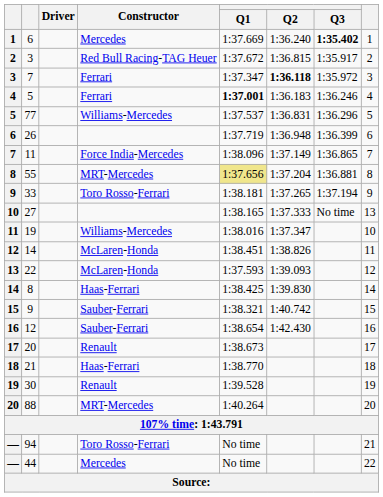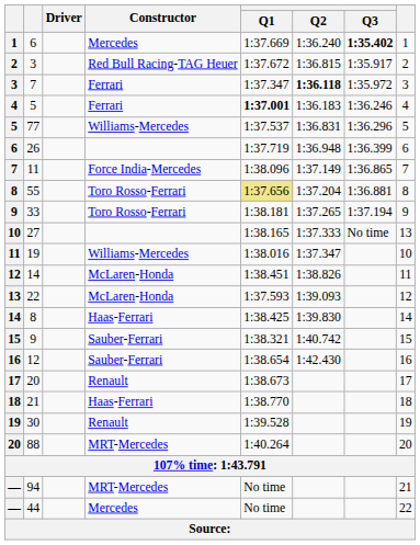 <table class="wikitable sortable" style="font-size: 85%;">
 <tr>
 <th rowspan="2"></th>
 <th rowspan="2"></th>
 <th rowspan="2">Driver</th>
 <th rowspan="2">Constructor</th>
 <th colspan="3"></th>
 <th rowspan="2"></th>
 </tr>
 <tr>
 <th>Q1</th>
 <th>Q2</th>
 <th>Q3</th>
 </tr>
 <tr>
 <th>1</th>
 <td align="center">6</td>
 <td data-sort-value="ROS"></td>
 <td><a href='#'>Mercedes</a></td>
 <td>1:37.669</td>
 <td>1:36.240</td>
 <td><strong>1:35.402</strong></td>
 <td align="center">1</td>
 </tr>
 <tr>
 <th>2</th>
 <td align="center">3</td>
 <td data-sort-value="RIC"></td>
 <td><a href='#'>Red Bull Racing</a>-<a href='#'>TAG Heuer</a></td>
 <td>1:37.672</td>
 <td>1:36.815</td>
 <td>1:35.917</td>
 <td align="center">2</td>
 </tr>
 <tr>
 <th>3</th>
 <td align="center">7</td>
 <td data-sort-value="RAI"></td>
 <td><a href='#'>Ferrari</a></td>
 <td>1:37.347</td>
 <td><strong>1:36.118</strong></td>
 <td>1:35.972</td>
 <td align="center">3</td>
 </tr>
 <tr>
 <th>4</th>
 <td align="center">5</td>
 <td data-sort-value="VET"></td>
 <td><a href='#'>Ferrari</a></td>
 <td><strong>1:37.001</strong></td>
 <td>1:36.183</td>
 <td>1:36.246</td>
 <td align="center">4</td>
 </tr>
 <tr>
 <th>5</th>
 <td align="center">77</td>
 <td data-sort-value="BOT"></td>
 <td><a href='#'>Williams</a>-<a href='#'>Mercedes</a></td>
 <td>1:37.537</td>
 <td>1:36.831</td>
 <td>1:36.296</td>
 <td align="center">5</td>
 </tr>
 <tr>
 <th>6</th>
 <td align="center">26</td>
 <td data-sort-value="KVY"></td>
 <td></td>
 <td>1:37.719</td>
 <td>1:36.948</td>
 <td>1:36.399</td>
 <td align="center">6</td>
 </tr>
 <tr>
 <th>7</th>
 <td align="center">11</td>
 <td data-sort-value="PER"></td>
 <td><a href='#'>Force India</a>-<a href='#'>Mercedes</a></td>
 <td>1:38.096</td>
 <td>1:37.149</td>
 <td>1:36.865</td>
 <td align="center">7</td>
 </tr>
 <tr>
 <th>8</th>
 <td align="center">55</td>
 <td data-sort-value="SAI"></td>
-<td><a href='#'>MRT</a>-<a href='#'>Mercedes</a></td>
+<td><a href='#'>Toro Rosso</a>-<a href='#'>Ferrari</a></td>
 <td style="background: khaki;">1:37.656</td>
 <td>1:37.204</td>
 <td>1:36.881</td>
 <td align="center">8</td>
 </tr>
 <tr>
 <th>9</th>
 <td align="center">33</td>
 <td data-sort-value="VER"></td>
 <td><a href='#'>Toro Rosso</a>-<a href='#'>Ferrari</a></td>
 <td>1:38.181</td>
 <td>1:37.265</td>
 <td>1:37.194</td>
 <td align="center">9</td>
 </tr>
 <tr>
 <th>10</th>
 <td align="center">27</td>
 <td data-sort-value="HUL"></td>
 <td></td>
 <td>1:38.165</td>
 <td>1:37.333</td>
 <td>No time</td>
 <td align="center">13</td>
 </tr>
 <tr>
 <th>11</th>
 <td align="center">19</td>
 <td data-sort-value="MAS"></td>
 <td><a href='#'>Williams</a>-<a href='#'>Mercedes</a></td>
 <td>1:38.016</td>
 <td>1:37.347</td>
 <td></td>
 <td align="center">10</td>
 </tr>
 <tr>
 <th>12</th>
 <td align="center">14</td>
 <td data-sort-value="ALO"></td>
 <td><a href='#'>McLaren</a>-<a href='#'>Honda</a></td>
 <td>1:38.451</td>
 <td>1:38.826</td>
 <td></td>
 <td align="center">11</td>
 </tr>
 <tr>
 <th>13</th>
 <td align="center">22</td>
 <td data-sort-value="BUT"></td>
 <td><a href='#'>McLaren</a>-<a href='#'>Honda</a></td>
 <td>1:37.593</td>
 <td>1:39.093</td>
 <td></td>
 <td align="center">12</td>
 </tr>
 <tr>
 <th>14</th>
 <td align="center">8</td>
 <td data-sort-value="GRO"></td>
 <td><a href='#'>Haas</a>-<a href='#'>Ferrari</a></td>
 <td>1:38.425</td>
 <td>1:39.830</td>
 <td></td>
 <td align="center">14</td>
 </tr>
 <tr>
 <th>15</th>
 <td align="center">9</td>
 <td data-sort-value="ERI"></td>
 <td><a href='#'>Sauber</a>-<a href='#'>Ferrari</a></td>
 <td>1:38.321</td>
 <td>1:40.742</td>
 <td></td>
 <td align="center">15</td>
 </tr>
 <tr>
 <th>16</th>
 <td align="center">12</td>
 <td data-sort-value="NAS"></td>
 <td><a href='#'>Sauber</a>-<a href='#'>Ferrari</a></td>
 <td>1:38.654</td>
 <td>1:42.430</td>
 <td></td>
 <td align="center">16</td>
 </tr>
 <tr>
 <th>17</th>
 <td align="center">20</td>
 <td data-sort-value="MAG"></td>
 <td><a href='#'>Renault</a></td>
 <td>1:38.673</td>
 <td></td>
 <td></td>
 <td align="center">17</td>
 </tr>
 <tr>
 <th>18</th>
 <td align="center">21</td>
 <td data-sort-value="GUT"></td>
 <td><a href='#'>Haas</a>-<a href='#'>Ferrari</a></td>
 <td>1:38.770</td>
 <td></td>
 <td></td>
 <td align="center">18</td>
 </tr>
 <tr>
 <th>19</th>
 <td align="center">30</td>
 <td data-sort-value="PAL"></td>
 <td><a href='#'>Renault</a></td>
 <td>1:39.528</td>
 <td></td>
 <td></td>
 <td align="center">19</td>
 </tr>
 <tr>
 <th>20</th>
 <td align="center">88</td>
 <td data-sort-value="HAR"></td>
 <td><a href='#'>MRT</a>-<a href='#'>Mercedes</a></td>
 <td>1:40.264</td>
 <td></td>
 <td></td>
 <td align="center">20</td>
 </tr>
 <tr>
 <th colspan=8><a href='#'>107% time</a>: 1:43.791</th>
 </tr>
 <tr>
 <th>—</th>
 <td align="center">94</td>
 <td data-sort-value="WEH"></td>
-<td><a href='#'>Toro Rosso</a>-<a href='#'>Ferrari</a></td>
+<td><a href='#'>MRT</a>-<a href='#'>Mercedes</a></td>
 <td>No time</td>
 <td></td>
 <td></td>
 <td align="center">21</td>
 </tr>
 <tr>
 <th>—</th>
 <td align="center">44</td>
 <td data-sort-value="HAM"></td>
 <td><a href='#'>Mercedes</a></td>
 <td>No time</td>
 <td></td>
 <td></td>
 <td align="center">22</td>
 </tr>
 <tr>
 <th colspan=8>Source:</th>
 </tr>
 </table>
